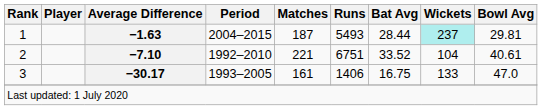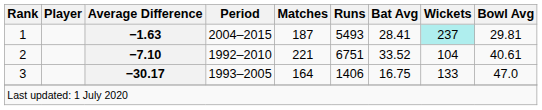 <table class="wikitable plainrowheaders sortable">
 <tr>
 <th scope=col>Rank</th>
 <th scope=col>Player</th>
 <th scope=col>Average Difference</th>
 <th scope=col>Period</th>
 <th scope=col>Matches</th>
 <th scope=col>Runs</th>
 <th scope=col>Bat Avg</th>
 <th scope=col>Wickets</th>
 <th scope=col>Bowl Avg</th>
 </tr>
 <tr>
 <td style="text-align:center">1</td>
 <td></td>
 <th scope=row style=text-align:center;>−1.63</th>
 <td>2004–2015</td>
 <td style="text-align:center">187</td>
 <td style="text-align:center">5493</td>
-<td style="text-align:center">28.44</td>
+<td style="text-align:center">28.41</td>
 <td style="background: paleturquoise; text-align:center">237</td>
 <td style="text-align:center">29.81</td>
 </tr>
 <tr>
 <td style="text-align:center">2</td>
 <td></td>
 <th scope=row style=text-align:center;>−7.10</th>
 <td>1992–2010</td>
 <td style="text-align:center">221</td>
 <td style="text-align:center">6751</td>
 <td style="text-align:center">33.52</td>
 <td style="text-align:center">104</td>
 <td style="text-align:center">40.61</td>
 </tr>
 <tr>
 <td style="text-align:center">3</td>
 <td></td>
 <th scope=row style=text-align:center;>−30.17</th>
 <td>1993–2005</td>
-<td style="text-align:center">161</td>
+<td style="text-align:center">164</td>
 <td style="text-align:center">1406</td>
 <td style="text-align:center">16.75</td>
 <td style="text-align:center">133</td>
 <td style="text-align:center">47.0</td>
 </tr>
 <tr>
 </tr>
 <tr class=sortbottom>
 <td colspan=9><small>Last updated: 1 July 2020</small></td>
 </tr>
 </table>
